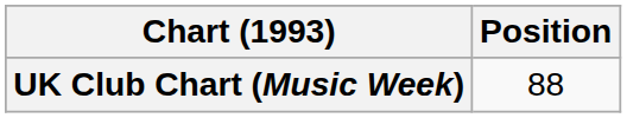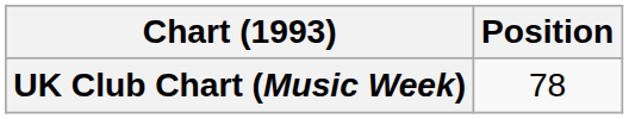 <table class="wikitable sortable plainrowheaders">
 <tr>
 <th scope="col">Chart (1993)</th>
 <th scope="col">Position</th>
 </tr>
 <tr>
 <th scope="row">UK Club Chart (<em>Music Week</em>)</th>
-<td align="center">88</td>
+<td align="center">78</td>
 </tr>
 </table>
